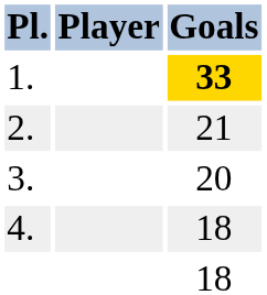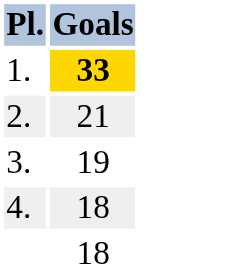 <table>
 <tr bgcolor="lightsteelblue">
 <th>Pl.</th>
-<th>Player</th>
 <th>Goals</th>
 </tr>
 <tr>
 <td>1.</td>
-<td></td>
 <td align="center" style="background: gold;"><strong>33</strong></td>
 </tr>
 <tr bgcolor="efefef">
 <td>2.</td>
-<td></td>
 <td align="center">21</td>
 </tr>
 <tr>
 <td>3.</td>
-<td></td>
-<td align="center">20</td>
+<td align="center">19</td>
 </tr>
 <tr bgcolor="efefef">
 <td>4.</td>
-<td></td>
 <td align="center">18</td>
 </tr>
 <tr>
 <td></td>
-<td></td>
 <td align="center">18</td>
 </tr>
 </table>
